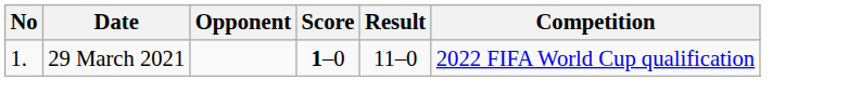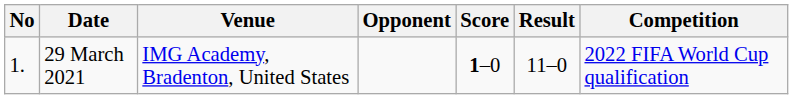 <table class="wikitable" style="font-size:100%;">
 <tr>
 <th>No</th>
 <th>Date</th>
+<th>Venue</th>
 <th>Opponent</th>
 <th>Score</th>
 <th>Result</th>
 <th>Competition</th>
 </tr>
 <tr>
 <td>1.</td>
 <td>29 March 2021</td>
+<td><a href='#'>IMG Academy</a>, <a href='#'>Bradenton</a>, United States</td>
 <td></td>
 <td align=center><strong>1</strong>–0</td>
 <td align=center>11–0</td>
 <td><a href='#'>2022 FIFA World Cup qualification</a></td>
 </tr>
 </table>
